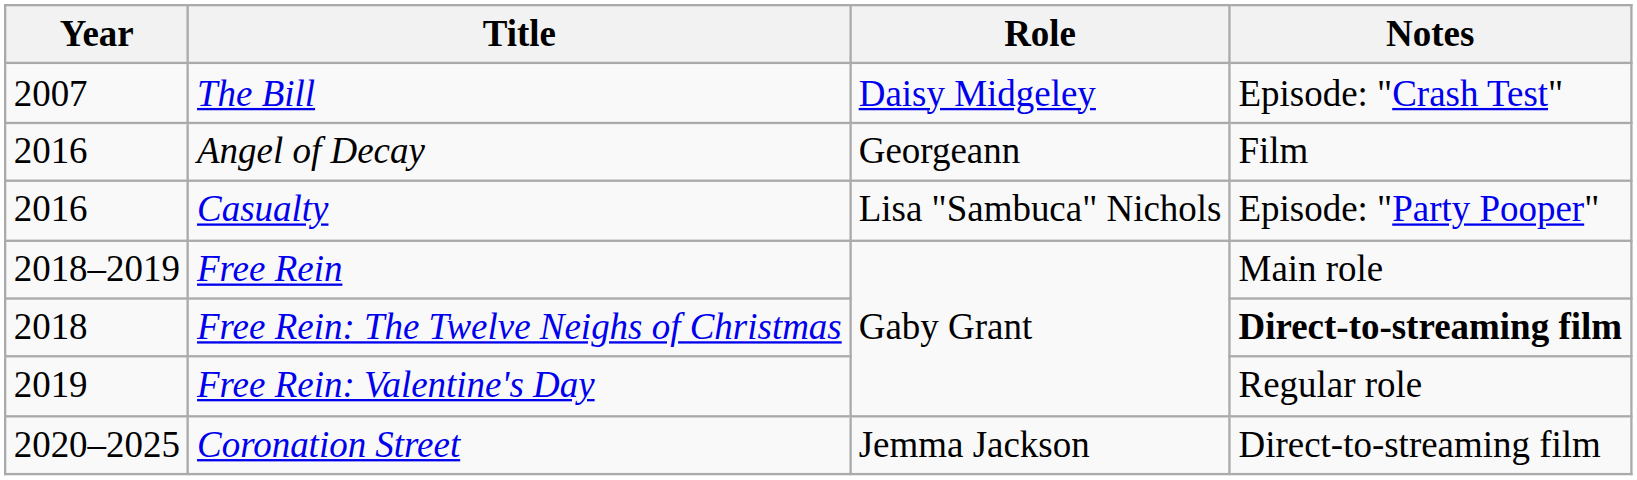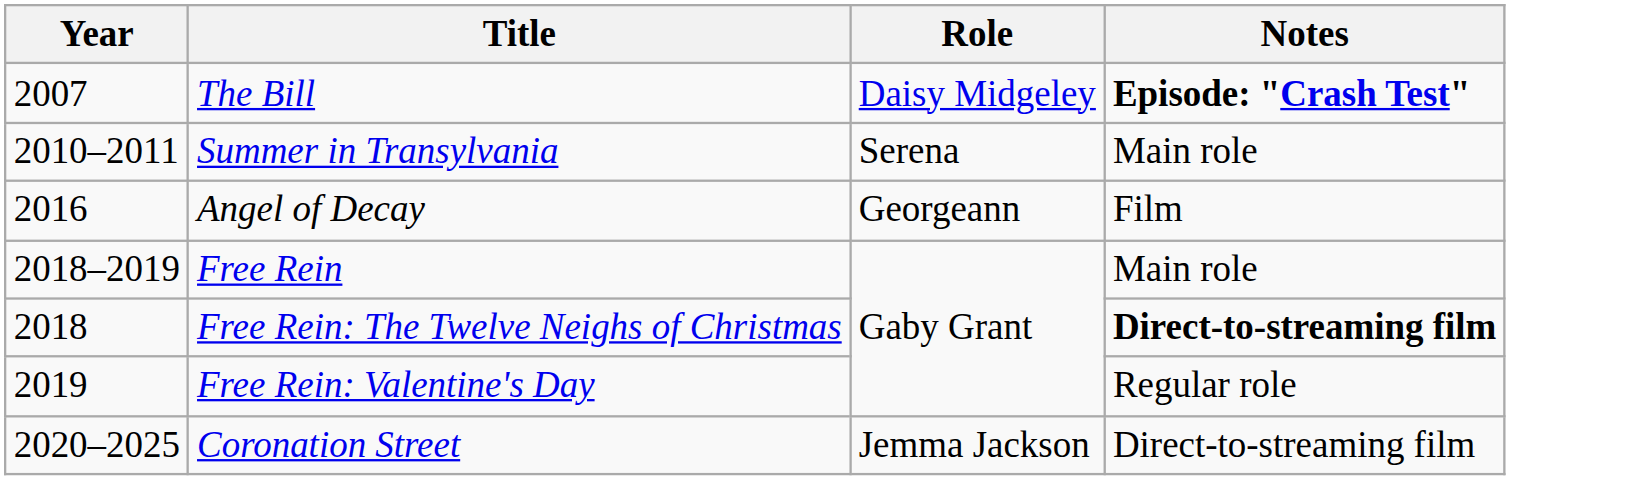 <table class="wikitable">
 <tr>
 <th>Year</th>
 <th>Title</th>
 <th>Role</th>
 <th>Notes</th>
 </tr>
 <tr>
 <td>2007</td>
 <td><em><a href='#'>The Bill</a></em></td>
 <td><a href='#'>Daisy Midgeley</a></td>
-<td>Episode: "<a href='#'>Crash Test</a>"</td>
+<td><strong>Episode: "<a href='#'>Crash Test</a>"</strong></td>
+</tr>
+<tr>
+<td>2010–2011</td>
+<td><em><a href='#'>Summer in Transylvania</a></em></td>
+<td>Serena</td>
+<td>Main role</td>
 </tr>
 <tr>
 <td>2016</td>
 <td><em>Angel of Decay</em></td>
 <td>Georgeann</td>
 <td>Film</td>
-</tr>
-<tr>
-<td>2016</td>
-<td><em><a href='#'>Casualty</a></em></td>
-<td>Lisa "Sambuca" Nichols</td>
-<td>Episode: "<a href='#'>Party Pooper</a>"</td>
 </tr>
 <tr>
 <td>2018–2019</td>
 <td><em><a href='#'>Free Rein</a></em></td>
 <td rowspan="3">Gaby Grant</td>
 <td>Main role</td>
 </tr>
 <tr>
 <td>2018</td>
 <td><em><a href='#'>Free Rein: The Twelve Neighs of Christmas</a></em></td>
 <td><strong>Direct-to-streaming film</strong></td>
 </tr>
 <tr>
 <td>2019</td>
 <td><em><a href='#'>Free Rein: Valentine's Day</a></em></td>
 <td>Regular role</td>
 </tr>
 <tr>
 <td>2020–2025</td>
 <td><em><a href='#'>Coronation Street</a></em></td>
 <td>Jemma Jackson</td>
 <td>Direct-to-streaming film</td>
 </tr>
 </table>
